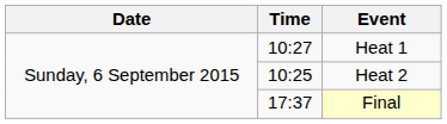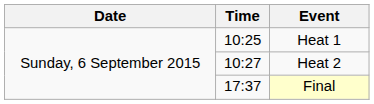 <table class = "wikitable" style="text-align:center;">
 <tr>
 <th width=220>Date</th>
 <th width=50>Time</th>
 <th width=100>Event</th>
 </tr>
 <tr>
 <td rowspan=3>Sunday, 6 September 2015</td>
-<td>10:27</td>
+<td>10:25</td>
 <td>Heat 1</td>
 </tr>
 <tr>
-<td>10:25</td>
+<td>10:27</td>
 <td>Heat 2</td>
 </tr>
 <tr>
 <td>17:37</td>
 <td bgcolor=ffffcc>Final</td>
 </tr>
 </table>
